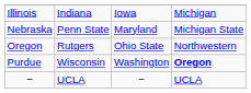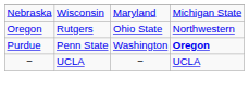 <table class="wikitable">
 <tr>
 </tr>
 <tr>
-<td><a href='#'>Illinois</a></td>
-<td><a href='#'>Indiana</a></td>
-<td><a href='#'>Iowa</a></td>
-<td><a href='#'>Michigan</a></td>
-</tr>
-<tr>
 <td><a href='#'>Nebraska</a></td>
-<td><a href='#'>Penn State</a></td>
+<td><a href='#'>Wisconsin</a></td>
 <td><a href='#'>Maryland</a></td>
 <td><a href='#'>Michigan State</a></td>
 </tr>
 <tr>
 <td><a href='#'>Oregon</a></td>
 <td><a href='#'>Rutgers</a></td>
 <td><a href='#'>Ohio State</a></td>
 <td><a href='#'>Northwestern</a></td>
 </tr>
 <tr>
 <td><a href='#'>Purdue</a></td>
-<td><a href='#'>Wisconsin</a></td>
+<td><a href='#'>Penn State</a></td>
 <td><a href='#'>Washington</a></td>
 <td><strong><a href='#'>Oregon</a></strong></td>
 </tr>
 <tr>
 <td style="text-align: center;">−</td>
 <td><a href='#'>UCLA</a></td>
 <td style="text-align: center;">−</td>
 <td><a href='#'>UCLA</a></td>
 </tr>
 </table>
